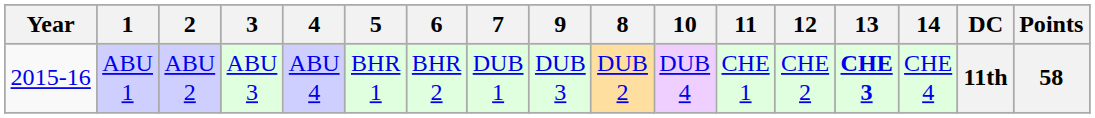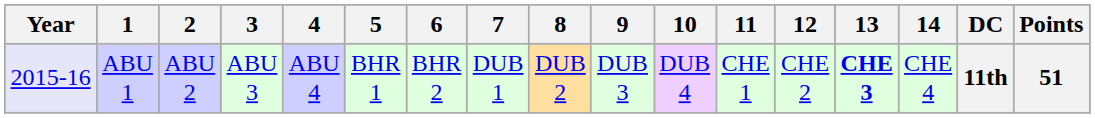 <table class="wikitable" style="text-align:center; font-size:85%">
 <tr>
 <th>Year</th>
 <th>1</th>
 <th>2</th>
 <th>3</th>
 <th>4</th>
 <th>5</th>
 <th>6</th>
 <th>7</th>
+<th>8</th>
 <th>9</th>
-<th>8</th>
 <th>10</th>
 <th>11</th>
 <th>12</th>
 <th>13</th>
 <th>14</th>
 <th>DC</th>
 <th>Points</th>
 </tr>
 <tr>
-<td><a href='#'>2015-16</a></td>
+<td style="background: lavender;"><a href='#'>2015-16</a></td>
 <td style="background:#CFCFFF;"><a href='#'>ABU<br>1</a><br></td>
 <td style="background:#CFCFFF;"><a href='#'>ABU<br>2</a><br></td>
 <td style="background:#DFFFDF;"><a href='#'>ABU<br>3</a><br></td>
 <td style="background:#CFCFFF;"><a href='#'>ABU<br>4</a><br></td>
 <td style="background:#DFFFDF;"><a href='#'>BHR<br>1</a><br></td>
 <td style="background:#DFFFDF;"><a href='#'>BHR<br>2</a><br></td>
 <td style="background:#DFFFDF;"><a href='#'>DUB<br>1</a><br></td>
+<td style="background:#FFDF9F;"><a href='#'>DUB<br>2</a><br></td>
 <td style="background:#DFFFDF;"><a href='#'>DUB<br>3</a><br></td>
-<td style="background:#FFDF9F;"><a href='#'>DUB<br>2</a><br></td>
 <td style="background:#EFCFFF;"><a href='#'>DUB<br>4</a><br></td>
 <td style="background:#DFFFDF;"><a href='#'>CHE<br>1</a><br></td>
 <td style="background:#DFFFDF;"><a href='#'>CHE<br>2</a><br></td>
 <td style="background:#DFFFDF;"><strong><a href='#'>CHE<br>3</a><br></strong></td>
 <td style="background:#DFFFDF;"><a href='#'>CHE<br>4</a><br></td>
 <th>11th</th>
-<th>58</th>
+<th>51</th>
 </tr>
 </table>
